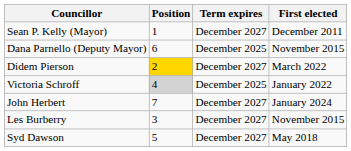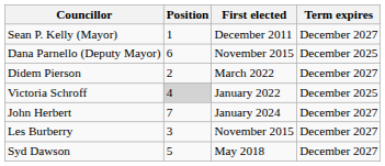 <table class="wikitable">
 <tr>
 <th>Councillor</th>
 <th>Position</th>
+<th>First elected</th>
 <th>Term expires</th>
-<th>First elected</th>
 </tr>
 <tr>
 <td>Sean P. Kelly (Mayor)</td>
 <td>1</td>
+<td>December 2011</td>
 <td>December 2027</td>
-<td>December 2011</td>
 </tr>
 <tr>
 <td>Dana Parnello (Deputy Mayor)</td>
 <td>6</td>
+<td>November 2015</td>
 <td>December 2025</td>
-<td>November 2015</td>
 </tr>
 <tr>
 <td>Didem Pierson</td>
-<td style="background: gold;">2</td>
+<td>2</td>
+<td>March 2022</td>
 <td>December 2027</td>
-<td>March 2022</td>
 </tr>
 <tr>
 <td>Victoria Schroff</td>
 <td style="background: lightgrey;">4</td>
+<td>January 2022</td>
 <td>December 2025</td>
-<td>January 2022</td>
 </tr>
 <tr>
 <td>John Herbert</td>
 <td>7</td>
+<td>January 2024</td>
 <td>December 2027</td>
-<td>January 2024</td>
 </tr>
 <tr>
 <td>Les Burberry</td>
 <td>3</td>
+<td>November 2015</td>
 <td>December 2027</td>
-<td>November 2015</td>
 </tr>
 <tr>
 <td>Syd Dawson</td>
 <td>5</td>
+<td>May 2018</td>
 <td>December 2027</td>
-<td>May 2018</td>
 </tr>
 </table>
